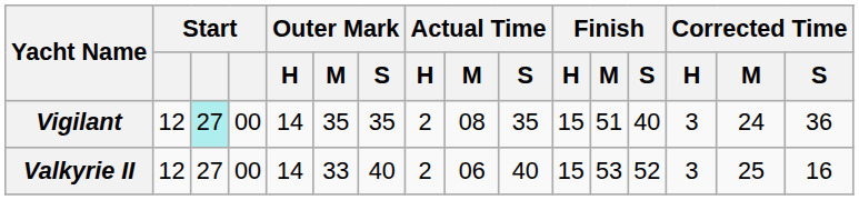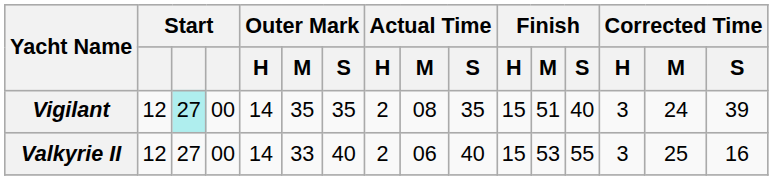 <table class="wikitable" style="font-size:10pt;line-height:1.5;text-align: center;">
 <tr>
 <th rowspan="2">Yacht Name</th>
 <th colspan="3">Start</th>
 <th colspan="3">Outer Mark</th>
 <th colspan="3">Actual Time</th>
 <th colspan="3">Finish</th>
 <th colspan="3">Corrected Time</th>
 </tr>
 <tr>
 <th></th>
 <th></th>
 <th></th>
 <th>H</th>
 <th>M</th>
 <th>S</th>
 <th>H</th>
 <th>M</th>
 <th>S</th>
 <th>H</th>
 <th>M</th>
 <th>S</th>
 <th>H</th>
 <th>M</th>
 <th>S</th>
 </tr>
 <tr>
 <th><em>Vigilant</em></th>
 <td>12</td>
 <td style="background: paleturquoise;">27</td>
 <td>00</td>
 <td>14</td>
 <td>35</td>
 <td>35</td>
 <td>2</td>
 <td>08</td>
 <td>35</td>
 <td>15</td>
 <td>51</td>
 <td>40</td>
 <td>3</td>
 <td>24</td>
-<td>36</td>
+<td>39</td>
 </tr>
 <tr>
 <th><em>Valkyrie II</em></th>
 <td>12</td>
 <td>27</td>
 <td>00</td>
 <td>14</td>
 <td>33</td>
 <td>40</td>
 <td>2</td>
 <td>06</td>
 <td>40</td>
 <td>15</td>
 <td>53</td>
-<td>52</td>
+<td>55</td>
 <td>3</td>
 <td>25</td>
 <td>16</td>
 </tr>
 </table>
